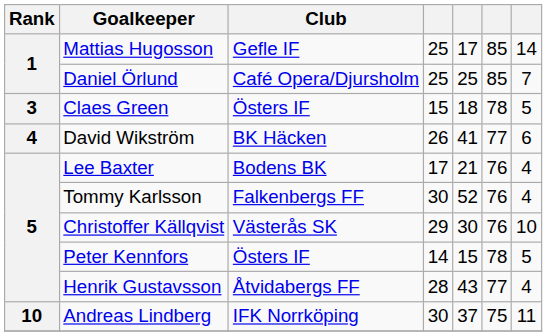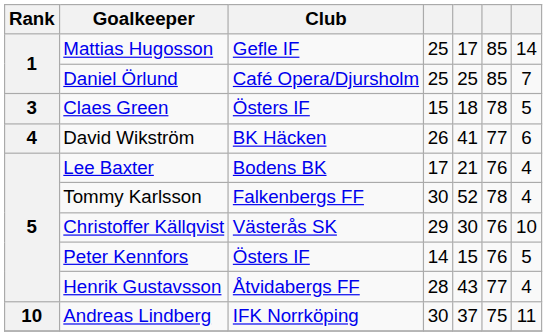 <table class="wikitable sortable" style="text-align:center">
 <tr>
 <th>Rank</th>
 <th>Goalkeeper</th>
 <th>Club<br></th>
 <th></th>
 <th></th>
 <th></th>
 <th></th>
 </tr>
 <tr>
 <th rowspan=2>1</th>
 <td align="left"> <a href='#'>Mattias Hugosson</a></td>
 <td align="left"><a href='#'>Gefle IF</a></td>
 <td align=center>25</td>
 <td align=center>17</td>
 <td align=center>85</td>
 <td align=center>14</td>
 </tr>
 <tr>
 <td align="left"> <a href='#'>Daniel Örlund</a></td>
 <td align="left"><a href='#'>Café Opera/Djursholm</a></td>
 <td align=center>25</td>
 <td align=center>25</td>
 <td align=center>85</td>
 <td align=center>7</td>
 </tr>
 <tr>
 <th>3</th>
 <td align="left"> <a href='#'>Claes Green</a></td>
 <td align="left"><a href='#'>Östers IF</a></td>
 <td align=center>15</td>
 <td align=center>18</td>
 <td align=center>78</td>
 <td align=center>5</td>
 </tr>
 <tr>
 <th>4</th>
 <td align="left"> David Wikström</td>
 <td align="left"><a href='#'>BK Häcken</a></td>
 <td align=center>26</td>
 <td align=center>41</td>
 <td align=center>77</td>
 <td align=center>6</td>
 </tr>
 <tr>
 <th rowspan=5>5</th>
 <td align="left"> <a href='#'>Lee Baxter</a></td>
 <td align="left"><a href='#'>Bodens BK</a></td>
 <td align=center>17</td>
 <td align=center>21</td>
 <td align=center>76</td>
 <td align=center>4</td>
 </tr>
 <tr>
 <td align="left"> Tommy Karlsson</td>
 <td align="left"><a href='#'>Falkenbergs FF</a></td>
 <td align=center>30</td>
 <td align=center>52</td>
-<td align=center>76</td>
+<td align=center>78</td>
 <td align=center>4</td>
 </tr>
 <tr>
 <td align="left"> <a href='#'>Christoffer Källqvist</a></td>
 <td align="left"><a href='#'>Västerås SK</a></td>
 <td align=center>29</td>
 <td align=center>30</td>
 <td align=center>76</td>
 <td align=center>10</td>
 </tr>
 <tr>
 <td align="left"> <a href='#'>Peter Kennfors</a></td>
 <td align="left"><a href='#'>Östers IF</a></td>
 <td align=center>14</td>
 <td align=center>15</td>
-<td align=center>78</td>
+<td align=center>76</td>
 <td align=center>5</td>
 </tr>
 <tr>
 <td align="left"> <a href='#'>Henrik Gustavsson</a></td>
 <td align="left"><a href='#'>Åtvidabergs FF</a></td>
 <td align=center>28</td>
 <td align=center>43</td>
 <td align=center>77</td>
 <td align=center>4</td>
 </tr>
 <tr>
 <th>10</th>
 <td align="left"> <a href='#'>Andreas Lindberg</a></td>
 <td align="left"><a href='#'>IFK Norrköping</a></td>
 <td align=center>30</td>
 <td align=center>37</td>
 <td align=center>75</td>
 <td align=center>11</td>
 </tr>
 <tr>
 </tr>
 </table>
